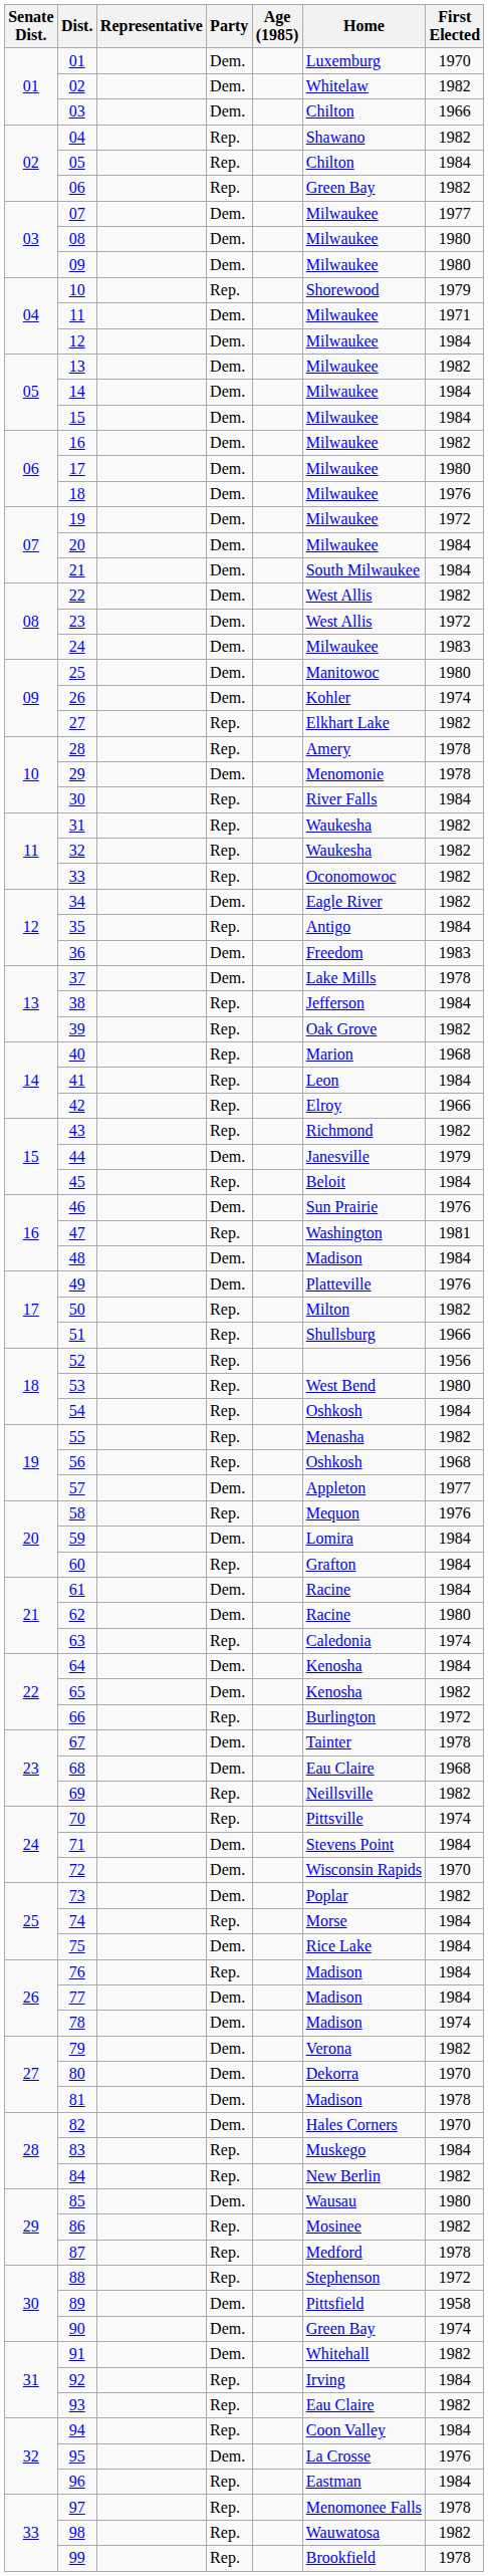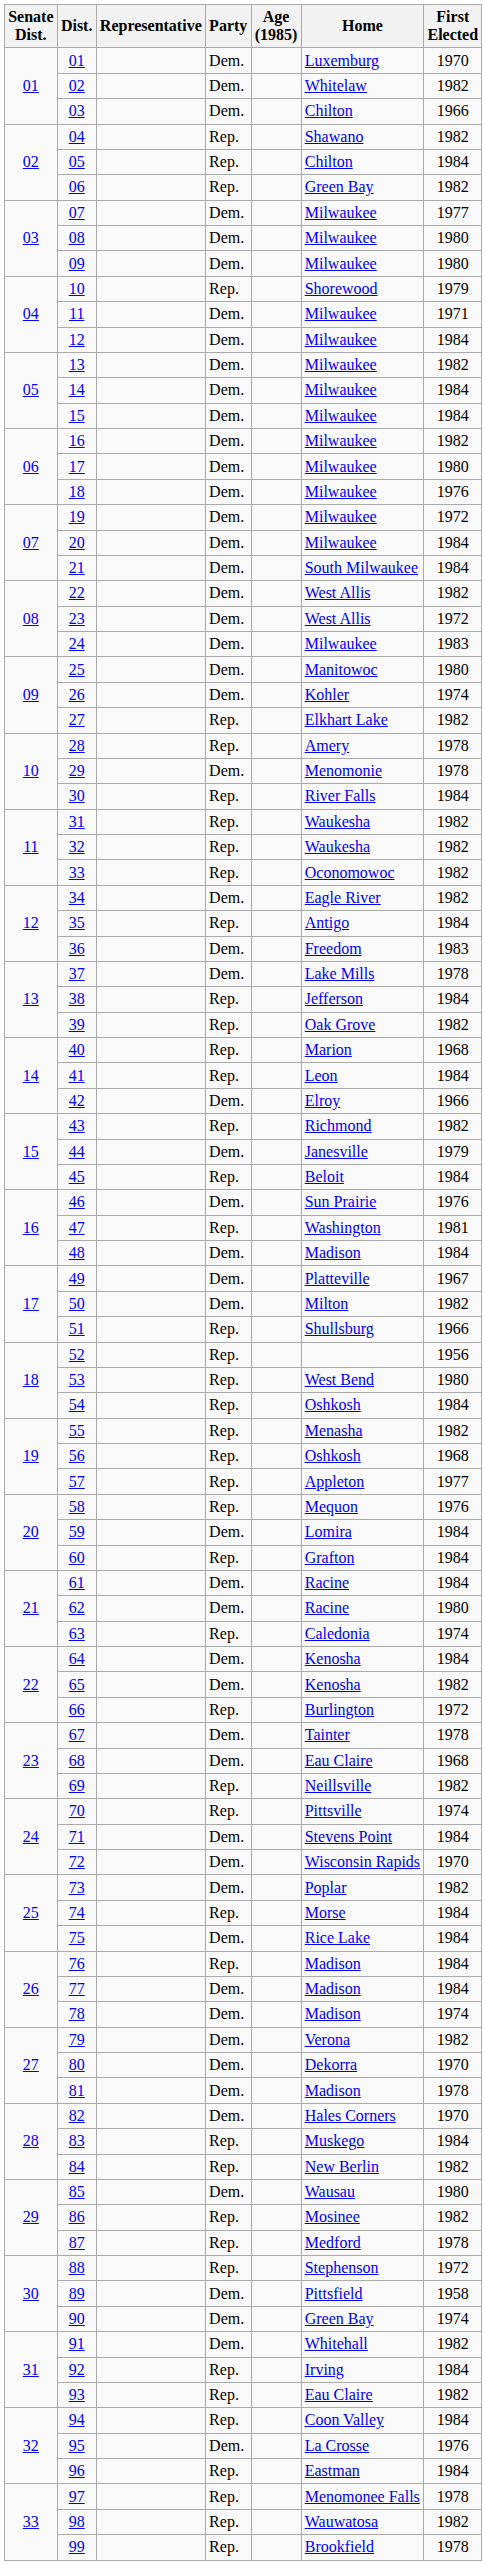 <table class="wikitable sortable">
 <tr>
 <th>Senate<br>Dist.</th>
 <th>Dist.</th>
 <th>Representative</th>
 <th>Party</th>
 <th>Age<br>(1985)</th>
 <th>Home</th>
 <th>First<br>Elected</th>
 </tr>
 <tr>
 <td align="center" rowspan="3"><a href='#'>01</a></td>
 <td align="center"><a href='#'>01</a></td>
 <td></td>
 <td>Dem.</td>
 <td align="center"></td>
 <td><a href='#'>Luxemburg</a></td>
 <td align="center">1970</td>
 </tr>
 <tr>
 <td align="center"><a href='#'>02</a></td>
 <td></td>
 <td>Dem.</td>
 <td align="center"></td>
 <td><a href='#'>Whitelaw</a></td>
 <td align="center">1982</td>
 </tr>
 <tr>
 <td align="center"><a href='#'>03</a></td>
 <td></td>
 <td>Dem.</td>
 <td align="center"></td>
 <td><a href='#'>Chilton</a></td>
 <td align="center">1966</td>
 </tr>
 <tr>
 <td align="center" rowspan="3"><a href='#'>02</a></td>
 <td align="center"><a href='#'>04</a></td>
 <td></td>
 <td>Rep.</td>
 <td align="center"></td>
 <td><a href='#'>Shawano</a></td>
 <td align="center">1982</td>
 </tr>
 <tr>
 <td align="center"><a href='#'>05</a></td>
 <td></td>
 <td>Rep.</td>
 <td align="center"></td>
 <td><a href='#'>Chilton</a></td>
 <td align="center">1984</td>
 </tr>
 <tr>
 <td align="center"><a href='#'>06</a></td>
 <td></td>
 <td>Rep.</td>
 <td align="center"></td>
 <td><a href='#'>Green Bay</a></td>
 <td align="center">1982</td>
 </tr>
 <tr>
 <td align="center" rowspan="3"><a href='#'>03</a></td>
 <td align="center"><a href='#'>07</a></td>
 <td></td>
 <td>Dem.</td>
 <td align="center"></td>
 <td><a href='#'>Milwaukee</a></td>
 <td align="center">1977</td>
 </tr>
 <tr>
 <td align="center"><a href='#'>08</a></td>
 <td></td>
 <td>Dem.</td>
 <td align="center"></td>
 <td><a href='#'>Milwaukee</a></td>
 <td align="center">1980</td>
 </tr>
 <tr>
 <td align="center"><a href='#'>09</a></td>
 <td></td>
 <td>Dem.</td>
 <td align="center"></td>
 <td><a href='#'>Milwaukee</a></td>
 <td align="center">1980</td>
 </tr>
 <tr>
 <td align="center" rowspan="3"><a href='#'>04</a></td>
 <td align="center"><a href='#'>10</a></td>
 <td></td>
 <td>Rep.</td>
 <td align="center"></td>
 <td><a href='#'>Shorewood</a></td>
 <td align="center">1979</td>
 </tr>
 <tr>
 <td align="center"><a href='#'>11</a></td>
 <td></td>
 <td>Dem.</td>
 <td align="center"></td>
 <td><a href='#'>Milwaukee</a></td>
 <td align="center">1971</td>
 </tr>
 <tr>
 <td align="center"><a href='#'>12</a></td>
 <td></td>
 <td>Dem.</td>
 <td align="center"></td>
 <td><a href='#'>Milwaukee</a></td>
 <td align="center">1984</td>
 </tr>
 <tr>
 <td align="center" rowspan="3"><a href='#'>05</a></td>
 <td align="center"><a href='#'>13</a></td>
 <td></td>
 <td>Dem.</td>
 <td align="center"></td>
 <td><a href='#'>Milwaukee</a></td>
 <td align="center">1982</td>
 </tr>
 <tr>
 <td align="center"><a href='#'>14</a></td>
 <td></td>
 <td>Dem.</td>
 <td align="center"></td>
 <td><a href='#'>Milwaukee</a></td>
 <td align="center">1984</td>
 </tr>
 <tr>
 <td align="center"><a href='#'>15</a></td>
 <td></td>
 <td>Dem.</td>
 <td align="center"></td>
 <td><a href='#'>Milwaukee</a></td>
 <td align="center">1984</td>
 </tr>
 <tr>
 <td align="center" rowspan="3"><a href='#'>06</a></td>
 <td align="center"><a href='#'>16</a></td>
 <td></td>
 <td>Dem.</td>
 <td align="center"></td>
 <td><a href='#'>Milwaukee</a></td>
 <td align="center">1982</td>
 </tr>
 <tr>
 <td align="center"><a href='#'>17</a></td>
 <td></td>
 <td>Dem.</td>
 <td align="center"></td>
 <td><a href='#'>Milwaukee</a></td>
 <td align="center">1980</td>
 </tr>
 <tr>
 <td align="center"><a href='#'>18</a></td>
 <td></td>
 <td>Dem.</td>
 <td align="center"></td>
 <td><a href='#'>Milwaukee</a></td>
 <td align="center">1976</td>
 </tr>
 <tr>
 <td align="center" rowspan="3"><a href='#'>07</a></td>
 <td align="center"><a href='#'>19</a></td>
 <td></td>
 <td>Dem.</td>
 <td align="center"></td>
 <td><a href='#'>Milwaukee</a></td>
 <td align="center">1972</td>
 </tr>
 <tr>
 <td align="center"><a href='#'>20</a></td>
 <td></td>
 <td>Dem.</td>
 <td align="center"></td>
 <td><a href='#'>Milwaukee</a></td>
 <td align="center">1984</td>
 </tr>
 <tr>
 <td align="center"><a href='#'>21</a></td>
 <td></td>
 <td>Dem.</td>
 <td align="center"></td>
 <td><a href='#'>South Milwaukee</a></td>
 <td align="center">1984</td>
 </tr>
 <tr>
 <td align="center" rowspan="3"><a href='#'>08</a></td>
 <td align="center"><a href='#'>22</a></td>
 <td></td>
 <td>Dem.</td>
 <td align="center"></td>
 <td><a href='#'>West Allis</a></td>
 <td align="center">1982</td>
 </tr>
 <tr>
 <td align="center"><a href='#'>23</a></td>
 <td></td>
 <td>Dem.</td>
 <td align="center"></td>
 <td><a href='#'>West Allis</a></td>
 <td align="center">1972</td>
 </tr>
 <tr>
 <td align="center"><a href='#'>24</a></td>
 <td></td>
 <td>Dem.</td>
 <td align="center"></td>
 <td><a href='#'>Milwaukee</a></td>
 <td align="center">1983</td>
 </tr>
 <tr>
 <td align="center" rowspan="3"><a href='#'>09</a></td>
 <td align="center"><a href='#'>25</a></td>
 <td></td>
 <td>Dem.</td>
 <td align="center"></td>
 <td><a href='#'>Manitowoc</a></td>
 <td align="center">1980</td>
 </tr>
 <tr>
 <td align="center"><a href='#'>26</a></td>
 <td></td>
 <td>Dem.</td>
 <td align="center"></td>
 <td><a href='#'>Kohler</a></td>
 <td align="center">1974</td>
 </tr>
 <tr>
 <td align="center"><a href='#'>27</a></td>
 <td></td>
 <td>Rep.</td>
 <td align="center"></td>
 <td><a href='#'>Elkhart Lake</a></td>
 <td align="center">1982</td>
 </tr>
 <tr>
 <td align="center" rowspan="3"><a href='#'>10</a></td>
 <td align="center"><a href='#'>28</a></td>
 <td></td>
 <td>Rep.</td>
 <td align="center"></td>
 <td><a href='#'>Amery</a></td>
 <td align="center">1978</td>
 </tr>
 <tr>
 <td align="center"><a href='#'>29</a></td>
 <td></td>
 <td>Dem.</td>
 <td align="center"></td>
 <td><a href='#'>Menomonie</a></td>
 <td align="center">1978</td>
 </tr>
 <tr>
 <td align="center"><a href='#'>30</a></td>
 <td></td>
 <td>Rep.</td>
 <td align="center"></td>
 <td><a href='#'>River Falls</a></td>
 <td align="center">1984</td>
 </tr>
 <tr>
 <td align="center" rowspan="3"><a href='#'>11</a></td>
 <td align="center"><a href='#'>31</a></td>
 <td></td>
 <td>Rep.</td>
 <td align="center"></td>
 <td><a href='#'>Waukesha</a></td>
 <td align="center">1982</td>
 </tr>
 <tr>
 <td align="center"><a href='#'>32</a></td>
 <td></td>
 <td>Rep.</td>
 <td align="center"></td>
 <td><a href='#'>Waukesha</a></td>
 <td align="center">1982</td>
 </tr>
 <tr>
 <td align="center"><a href='#'>33</a></td>
 <td></td>
 <td>Rep.</td>
 <td align="center"></td>
 <td><a href='#'>Oconomowoc</a></td>
 <td align="center">1982</td>
 </tr>
 <tr>
 <td align="center" rowspan="3"><a href='#'>12</a></td>
 <td align="center"><a href='#'>34</a></td>
 <td></td>
 <td>Dem.</td>
 <td align="center"></td>
 <td><a href='#'>Eagle River</a></td>
 <td align="center">1982</td>
 </tr>
 <tr>
 <td align="center"><a href='#'>35</a></td>
 <td></td>
 <td>Rep.</td>
 <td align="center"></td>
 <td><a href='#'>Antigo</a></td>
 <td align="center">1984</td>
 </tr>
 <tr>
 <td align="center"><a href='#'>36</a></td>
 <td></td>
 <td>Dem.</td>
 <td align="center"></td>
 <td><a href='#'>Freedom</a></td>
 <td align="center">1983</td>
 </tr>
 <tr>
 <td align="center" rowspan="3"><a href='#'>13</a></td>
 <td align="center"><a href='#'>37</a></td>
 <td></td>
 <td>Dem.</td>
 <td align="center"></td>
 <td><a href='#'>Lake Mills</a></td>
 <td align="center">1978</td>
 </tr>
 <tr>
 <td align="center"><a href='#'>38</a></td>
 <td></td>
 <td>Rep.</td>
 <td align="center"></td>
 <td><a href='#'>Jefferson</a></td>
 <td align="center">1984</td>
 </tr>
 <tr>
 <td align="center"><a href='#'>39</a></td>
 <td></td>
 <td>Rep.</td>
 <td align="center"></td>
 <td><a href='#'>Oak Grove</a></td>
 <td align="center">1982</td>
 </tr>
 <tr>
 <td align="center" rowspan="3"><a href='#'>14</a></td>
 <td align="center"><a href='#'>40</a></td>
 <td></td>
 <td>Rep.</td>
 <td align="center"></td>
 <td><a href='#'>Marion</a></td>
 <td align="center">1968</td>
 </tr>
 <tr>
 <td align="center"><a href='#'>41</a></td>
 <td></td>
 <td>Rep.</td>
 <td align="center"></td>
 <td><a href='#'>Leon</a></td>
 <td align="center">1984</td>
 </tr>
 <tr>
 <td align="center"><a href='#'>42</a></td>
 <td></td>
-<td>Rep.</td>
+<td>Dem.</td>
 <td align="center"></td>
 <td><a href='#'>Elroy</a></td>
 <td align="center">1966</td>
 </tr>
 <tr>
 <td align="center" rowspan="3"><a href='#'>15</a></td>
 <td align="center"><a href='#'>43</a></td>
 <td></td>
 <td>Rep.</td>
 <td align="center"></td>
 <td><a href='#'>Richmond</a></td>
 <td align="center">1982</td>
 </tr>
 <tr>
 <td align="center"><a href='#'>44</a></td>
 <td></td>
 <td>Dem.</td>
 <td align="center"></td>
 <td><a href='#'>Janesville</a></td>
 <td align="center">1979</td>
 </tr>
 <tr>
 <td align="center"><a href='#'>45</a></td>
 <td></td>
 <td>Rep.</td>
 <td align="center"></td>
 <td><a href='#'>Beloit</a></td>
 <td align="center">1984</td>
 </tr>
 <tr>
 <td align="center" rowspan="3"><a href='#'>16</a></td>
 <td align="center"><a href='#'>46</a></td>
 <td></td>
 <td>Dem.</td>
 <td align="center"></td>
 <td><a href='#'>Sun Prairie</a></td>
 <td align="center">1976</td>
 </tr>
 <tr>
 <td align="center"><a href='#'>47</a></td>
 <td></td>
 <td>Rep.</td>
 <td align="center"></td>
 <td><a href='#'>Washington</a></td>
 <td align="center">1981</td>
 </tr>
 <tr>
 <td align="center"><a href='#'>48</a></td>
 <td></td>
 <td>Dem.</td>
 <td align="center"></td>
 <td><a href='#'>Madison</a></td>
 <td align="center">1984</td>
 </tr>
 <tr>
 <td align="center" rowspan="3"><a href='#'>17</a></td>
 <td align="center"><a href='#'>49</a></td>
 <td></td>
 <td>Dem.</td>
 <td align="center"></td>
 <td><a href='#'>Platteville</a></td>
-<td align="center">1976</td>
+<td align="center">1967</td>
 </tr>
 <tr>
 <td align="center"><a href='#'>50</a></td>
 <td></td>
-<td>Rep.</td>
+<td>Dem.</td>
 <td align="center"></td>
 <td><a href='#'>Milton</a></td>
 <td align="center">1982</td>
 </tr>
 <tr>
 <td align="center"><a href='#'>51</a></td>
 <td></td>
 <td>Rep.</td>
 <td align="center"></td>
 <td><a href='#'>Shullsburg</a></td>
 <td align="center">1966</td>
 </tr>
 <tr>
 <td align="center" rowspan="3"><a href='#'>18</a></td>
 <td align="center"><a href='#'>52</a></td>
 <td></td>
 <td>Rep.</td>
 <td align="center"></td>
 <td></td>
 <td align="center">1956</td>
 </tr>
 <tr>
 <td align="center"><a href='#'>53</a></td>
 <td></td>
 <td>Rep.</td>
 <td align="center"></td>
 <td><a href='#'>West Bend</a></td>
 <td align="center">1980</td>
 </tr>
 <tr>
 <td align="center"><a href='#'>54</a></td>
 <td></td>
 <td>Rep.</td>
 <td align="center"></td>
 <td><a href='#'>Oshkosh</a></td>
 <td align="center">1984</td>
 </tr>
 <tr>
 <td align="center" rowspan="3"><a href='#'>19</a></td>
 <td align="center"><a href='#'>55</a></td>
 <td></td>
 <td>Rep.</td>
 <td align="center"></td>
 <td><a href='#'>Menasha</a></td>
 <td align="center">1982</td>
 </tr>
 <tr>
 <td align="center"><a href='#'>56</a></td>
 <td></td>
 <td>Rep.</td>
 <td align="center"></td>
 <td><a href='#'>Oshkosh</a></td>
 <td align="center">1968</td>
 </tr>
 <tr>
 <td align="center"><a href='#'>57</a></td>
 <td></td>
-<td>Dem.</td>
+<td>Rep.</td>
 <td align="center"></td>
 <td><a href='#'>Appleton</a></td>
 <td align="center">1977</td>
 </tr>
 <tr>
 <td align="center" rowspan="3"><a href='#'>20</a></td>
 <td align="center"><a href='#'>58</a></td>
 <td></td>
 <td>Rep.</td>
 <td align="center"></td>
 <td><a href='#'>Mequon</a></td>
 <td align="center">1976</td>
 </tr>
 <tr>
 <td align="center"><a href='#'>59</a></td>
 <td></td>
 <td>Dem.</td>
 <td align="center"></td>
 <td><a href='#'>Lomira</a></td>
 <td align="center">1984</td>
 </tr>
 <tr>
 <td align="center"><a href='#'>60</a></td>
 <td></td>
 <td>Rep.</td>
 <td align="center"></td>
 <td><a href='#'>Grafton</a></td>
 <td align="center">1984</td>
 </tr>
 <tr>
 <td align="center" rowspan="3"><a href='#'>21</a></td>
 <td align="center"><a href='#'>61</a></td>
 <td></td>
 <td>Dem.</td>
 <td align="center"></td>
 <td><a href='#'>Racine</a></td>
 <td align="center">1984</td>
 </tr>
 <tr>
 <td align="center"><a href='#'>62</a></td>
 <td></td>
 <td>Dem.</td>
 <td align="center"></td>
 <td><a href='#'>Racine</a></td>
 <td align="center">1980</td>
 </tr>
 <tr>
 <td align="center"><a href='#'>63</a></td>
 <td></td>
 <td>Rep.</td>
 <td align="center"></td>
 <td><a href='#'>Caledonia</a></td>
 <td align="center">1974</td>
 </tr>
 <tr>
 <td align="center" rowspan="3"><a href='#'>22</a></td>
 <td align="center"><a href='#'>64</a></td>
 <td></td>
 <td>Dem.</td>
 <td align="center"></td>
 <td><a href='#'>Kenosha</a></td>
 <td align="center">1984</td>
 </tr>
 <tr>
 <td align="center"><a href='#'>65</a></td>
 <td></td>
 <td>Dem.</td>
 <td align="center"></td>
 <td><a href='#'>Kenosha</a></td>
 <td align="center">1982</td>
 </tr>
 <tr>
 <td align="center"><a href='#'>66</a></td>
 <td></td>
 <td>Rep.</td>
 <td align="center"></td>
 <td><a href='#'>Burlington</a></td>
 <td align="center">1972</td>
 </tr>
 <tr>
 <td align="center" rowspan="3"><a href='#'>23</a></td>
 <td align="center"><a href='#'>67</a></td>
 <td></td>
 <td>Dem.</td>
 <td align="center"></td>
 <td><a href='#'>Tainter</a></td>
 <td align="center">1978</td>
 </tr>
 <tr>
 <td align="center"><a href='#'>68</a></td>
 <td></td>
 <td>Dem.</td>
 <td align="center"></td>
 <td><a href='#'>Eau Claire</a></td>
 <td align="center">1968</td>
 </tr>
 <tr>
 <td align="center"><a href='#'>69</a></td>
 <td></td>
 <td>Rep.</td>
 <td align="center"></td>
 <td><a href='#'>Neillsville</a></td>
 <td align="center">1982</td>
 </tr>
 <tr>
 <td align="center" rowspan="3"><a href='#'>24</a></td>
 <td align="center"><a href='#'>70</a></td>
 <td></td>
 <td>Rep.</td>
 <td align="center"></td>
 <td><a href='#'>Pittsville</a></td>
 <td align="center">1974</td>
 </tr>
 <tr>
 <td align="center"><a href='#'>71</a></td>
 <td></td>
 <td>Dem.</td>
 <td align="center"></td>
 <td><a href='#'>Stevens Point</a></td>
 <td align="center">1984</td>
 </tr>
 <tr>
 <td align="center"><a href='#'>72</a></td>
 <td></td>
 <td>Dem.</td>
 <td align="center"></td>
 <td><a href='#'>Wisconsin Rapids</a></td>
 <td align="center">1970</td>
 </tr>
 <tr>
 <td align="center" rowspan="3"><a href='#'>25</a></td>
 <td align="center"><a href='#'>73</a></td>
 <td></td>
 <td>Dem.</td>
 <td align="center"></td>
 <td><a href='#'>Poplar</a></td>
 <td align="center">1982</td>
 </tr>
 <tr>
 <td align="center"><a href='#'>74</a></td>
 <td></td>
 <td>Rep.</td>
 <td align="center"></td>
 <td><a href='#'>Morse</a></td>
 <td align="center">1984</td>
 </tr>
 <tr>
 <td align="center"><a href='#'>75</a></td>
 <td></td>
 <td>Dem.</td>
 <td align="center"></td>
 <td><a href='#'>Rice Lake</a></td>
 <td align="center">1984</td>
 </tr>
 <tr>
 <td align="center" rowspan="3"><a href='#'>26</a></td>
 <td align="center"><a href='#'>76</a></td>
 <td></td>
 <td>Rep.</td>
 <td align="center"></td>
 <td><a href='#'>Madison</a></td>
 <td align="center">1984</td>
 </tr>
 <tr>
 <td align="center"><a href='#'>77</a></td>
 <td></td>
 <td>Dem.</td>
 <td align="center"></td>
 <td><a href='#'>Madison</a></td>
 <td align="center">1984</td>
 </tr>
 <tr>
 <td align="center"><a href='#'>78</a></td>
 <td></td>
 <td>Dem.</td>
 <td align="center"></td>
 <td><a href='#'>Madison</a></td>
 <td align="center">1974</td>
 </tr>
 <tr>
 <td align="center" rowspan="3"><a href='#'>27</a></td>
 <td align="center"><a href='#'>79</a></td>
 <td></td>
 <td>Dem.</td>
 <td align="center"></td>
 <td><a href='#'>Verona</a></td>
 <td align="center">1982</td>
 </tr>
 <tr>
 <td align="center"><a href='#'>80</a></td>
 <td></td>
 <td>Dem.</td>
 <td align="center"></td>
 <td><a href='#'>Dekorra</a></td>
 <td align="center">1970</td>
 </tr>
 <tr>
 <td align="center"><a href='#'>81</a></td>
 <td></td>
 <td>Dem.</td>
 <td align="center"></td>
 <td><a href='#'>Madison</a></td>
 <td align="center">1978</td>
 </tr>
 <tr>
 <td align="center" rowspan="3"><a href='#'>28</a></td>
 <td align="center"><a href='#'>82</a></td>
 <td></td>
 <td>Dem.</td>
 <td align="center"></td>
 <td><a href='#'>Hales Corners</a></td>
 <td align="center">1970</td>
 </tr>
 <tr>
 <td align="center"><a href='#'>83</a></td>
 <td></td>
 <td>Rep.</td>
 <td align="center"></td>
 <td><a href='#'>Muskego</a></td>
 <td align="center">1984</td>
 </tr>
 <tr>
 <td align="center"><a href='#'>84</a></td>
 <td></td>
 <td>Rep.</td>
 <td align="center"></td>
 <td><a href='#'>New Berlin</a></td>
 <td align="center">1982</td>
 </tr>
 <tr>
 <td align="center" rowspan="3"><a href='#'>29</a></td>
 <td align="center"><a href='#'>85</a></td>
 <td></td>
 <td>Dem.</td>
 <td align="center"></td>
 <td><a href='#'>Wausau</a></td>
 <td align="center">1980</td>
 </tr>
 <tr>
 <td align="center"><a href='#'>86</a></td>
 <td></td>
 <td>Rep.</td>
 <td align="center"></td>
 <td><a href='#'>Mosinee</a></td>
 <td align="center">1982</td>
 </tr>
 <tr>
 <td align="center"><a href='#'>87</a></td>
 <td></td>
 <td>Rep.</td>
 <td align="center"></td>
 <td><a href='#'>Medford</a></td>
 <td align="center">1978</td>
 </tr>
 <tr>
 <td align="center" rowspan="3"><a href='#'>30</a></td>
 <td align="center"><a href='#'>88</a></td>
 <td></td>
 <td>Rep.</td>
 <td align="center"></td>
 <td><a href='#'>Stephenson</a></td>
 <td align="center">1972</td>
 </tr>
 <tr>
 <td align="center"><a href='#'>89</a></td>
 <td></td>
 <td>Dem.</td>
 <td align="center"></td>
 <td><a href='#'>Pittsfield</a></td>
 <td align="center">1958</td>
 </tr>
 <tr>
 <td align="center"><a href='#'>90</a></td>
 <td></td>
 <td>Dem.</td>
 <td align="center"></td>
 <td><a href='#'>Green Bay</a></td>
 <td align="center">1974</td>
 </tr>
 <tr>
 <td align="center" rowspan="3"><a href='#'>31</a></td>
 <td align="center"><a href='#'>91</a></td>
 <td></td>
 <td>Dem.</td>
 <td align="center"></td>
 <td><a href='#'>Whitehall</a></td>
 <td align="center">1982</td>
 </tr>
 <tr>
 <td align="center"><a href='#'>92</a></td>
 <td></td>
 <td>Rep.</td>
 <td align="center"></td>
 <td><a href='#'>Irving</a></td>
 <td align="center">1984</td>
 </tr>
 <tr>
 <td align="center"><a href='#'>93</a></td>
 <td></td>
 <td>Rep.</td>
 <td align="center"></td>
 <td><a href='#'>Eau Claire</a></td>
 <td align="center">1982</td>
 </tr>
 <tr>
 <td align="center" rowspan="3"><a href='#'>32</a></td>
 <td align="center"><a href='#'>94</a></td>
 <td></td>
 <td>Rep.</td>
 <td align="center"></td>
 <td><a href='#'>Coon Valley</a></td>
 <td align="center">1984</td>
 </tr>
 <tr>
 <td align="center"><a href='#'>95</a></td>
 <td></td>
 <td>Dem.</td>
 <td align="center"></td>
 <td><a href='#'>La Crosse</a></td>
 <td align="center">1976</td>
 </tr>
 <tr>
 <td align="center"><a href='#'>96</a></td>
 <td></td>
 <td>Rep.</td>
 <td align="center"></td>
 <td><a href='#'>Eastman</a></td>
 <td align="center">1984</td>
 </tr>
 <tr>
 <td align="center" rowspan="3"><a href='#'>33</a></td>
 <td align="center"><a href='#'>97</a></td>
 <td></td>
 <td>Rep.</td>
 <td align="center"></td>
 <td><a href='#'>Menomonee Falls</a></td>
 <td align="center">1978</td>
 </tr>
 <tr>
 <td align="center"><a href='#'>98</a></td>
 <td></td>
 <td>Rep.</td>
 <td align="center"></td>
 <td><a href='#'>Wauwatosa</a></td>
 <td align="center">1982</td>
 </tr>
 <tr>
 <td align="center"><a href='#'>99</a></td>
 <td></td>
 <td>Rep.</td>
 <td align="center"></td>
 <td><a href='#'>Brookfield</a></td>
 <td align="center">1978</td>
 </tr>
 </table>
